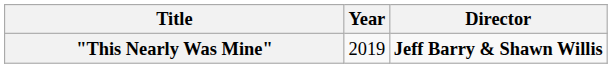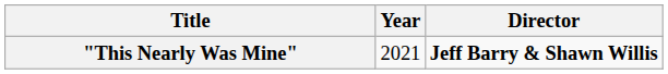 <table class="wikitable plainrowheaders" border="1">
 <tr>
 <th scope="col" style="width:18em;">Title</th>
 <th scope="col">Year</th>
 <th scope="col">Director</th>
 </tr>
 <tr>
 <th scope="row">"This Nearly Was Mine"</th>
-<td>2019</td>
+<td>2021</td>
 <td><strong>Jeff Barry & Shawn Willis</strong></td>
 </tr>
 </table>
